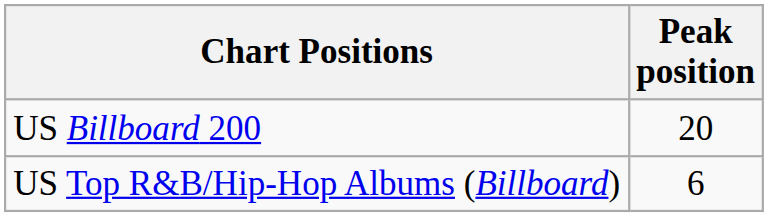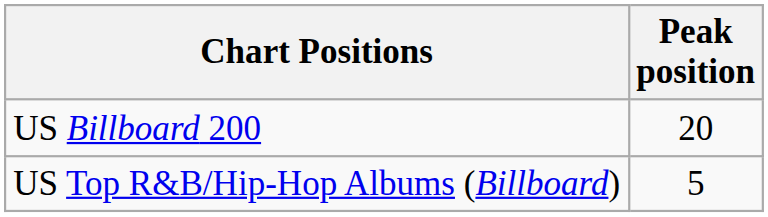 <table class="wikitable">
 <tr>
 <th>Chart Positions</th>
 <th>Peak<br>position</th>
 </tr>
 <tr>
 <td>US <a href='#'><em>Billboard</em> 200</a></td>
 <td align="center">20</td>
 </tr>
 <tr>
 <td>US <a href='#'>Top R&B/Hip-Hop Albums</a> (<a href='#'><em>Billboard</em></a>)</td>
-<td align="center">6</td>
+<td align="center">5</td>
 </tr>
 </table>
